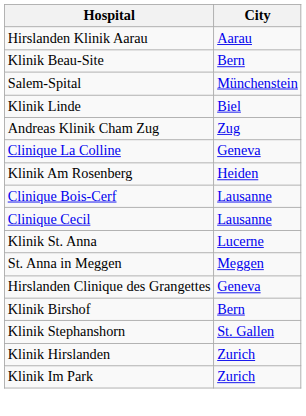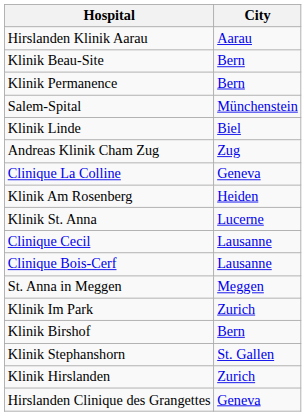 <table class="wikitable sortable">
 <tr>
 <th>Hospital</th>
 <th>City</th>
 </tr>
 <tr>
 <td>Hirslanden Klinik Aarau</td>
 <td><a href='#'>Aarau</a></td>
 </tr>
 <tr>
 <td>Klinik Beau-Site</td>
+<td><a href='#'>Bern</a></td>
+</tr>
+<tr>
+<td>Klinik Permanence</td>
 <td><a href='#'>Bern</a></td>
 </tr>
 <tr>
 <td>Salem-Spital</td>
 <td><a href='#'>Münchenstein</a></td>
 </tr>
 <tr>
 <td>Klinik Linde</td>
 <td><a href='#'>Biel</a></td>
 </tr>
 <tr>
 <td>Andreas Klinik Cham Zug</td>
 <td><a href='#'>Zug</a></td>
 </tr>
 <tr>
 <td><a href='#'>Clinique La Colline</a></td>
 <td><a href='#'>Geneva</a></td>
 </tr>
 <tr>
 <td>Klinik Am Rosenberg</td>
 <td><a href='#'>Heiden</a></td>
 </tr>
 <tr>
-<td><a href='#'>Clinique Bois-Cerf</a></td>
-<td><a href='#'>Lausanne</a></td>
+<td>Klinik St. Anna</td>
+<td><a href='#'>Lucerne</a></td>
 </tr>
 <tr>
 <td><a href='#'>Clinique Cecil</a></td>
 <td><a href='#'>Lausanne</a></td>
 </tr>
 <tr>
-<td>Klinik St. Anna</td>
-<td><a href='#'>Lucerne</a></td>
+<td><a href='#'>Clinique Bois-Cerf</a></td>
+<td><a href='#'>Lausanne</a></td>
 </tr>
 <tr>
 <td>St. Anna in Meggen</td>
 <td><a href='#'>Meggen</a></td>
 </tr>
 <tr>
-<td>Hirslanden Clinique des Grangettes</td>
-<td><a href='#'>Geneva</a></td>
+<td>Klinik Im Park</td>
+<td><a href='#'>Zurich</a></td>
 </tr>
 <tr>
 <td>Klinik Birshof</td>
 <td><a href='#'>Bern</a></td>
 </tr>
 <tr>
 <td>Klinik Stephanshorn</td>
 <td><a href='#'>St. Gallen</a></td>
 </tr>
 <tr>
 <td>Klinik Hirslanden</td>
 <td><a href='#'>Zurich</a></td>
 </tr>
 <tr>
-<td>Klinik Im Park</td>
-<td><a href='#'>Zurich</a></td>
+<td>Hirslanden Clinique des Grangettes</td>
+<td><a href='#'>Geneva</a></td>
 </tr>
 </table>
